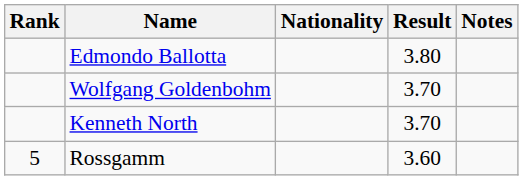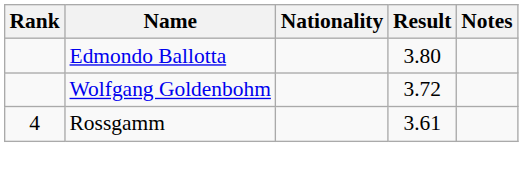 <table class="wikitable sortable" style="text-align:center">
 <tr>
 <th>Rank</th>
 <th>Name</th>
 <th>Nationality</th>
 <th>Result</th>
 <th>Notes</th>
 </tr>
 <tr>
 <td></td>
 <td align=left><a href='#'>Edmondo Ballotta</a></td>
 <td align=left></td>
 <td>3.80</td>
 <td></td>
 </tr>
 <tr>
 <td></td>
 <td align=left><a href='#'>Wolfgang Goldenbohm</a></td>
 <td align=left></td>
-<td>3.70</td>
+<td>3.72</td>
 <td></td>
 </tr>
 <tr>
-<td></td>
-<td align=left><a href='#'>Kenneth North</a></td>
-<td align=left></td>
-<td>3.70</td>
-<td></td>
-</tr>
-<tr>
-<td>5</td>
+<td>4</td>
 <td align=left>Rossgamm</td>
 <td align=left></td>
-<td>3.60</td>
+<td>3.61</td>
 <td></td>
 </tr>
 </table>
